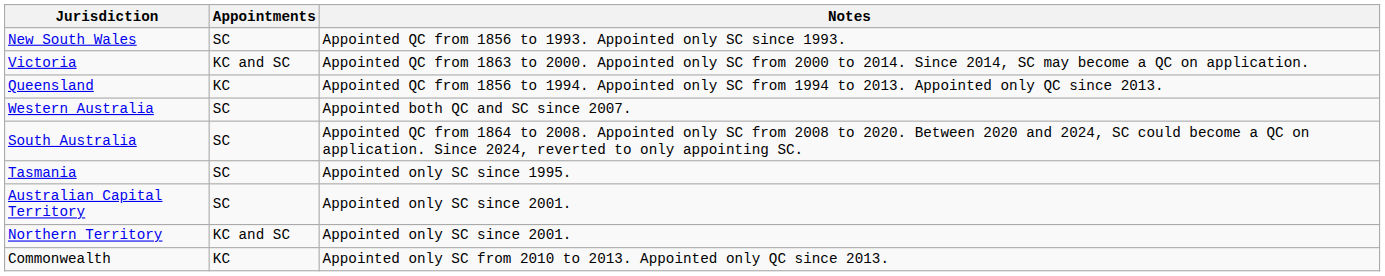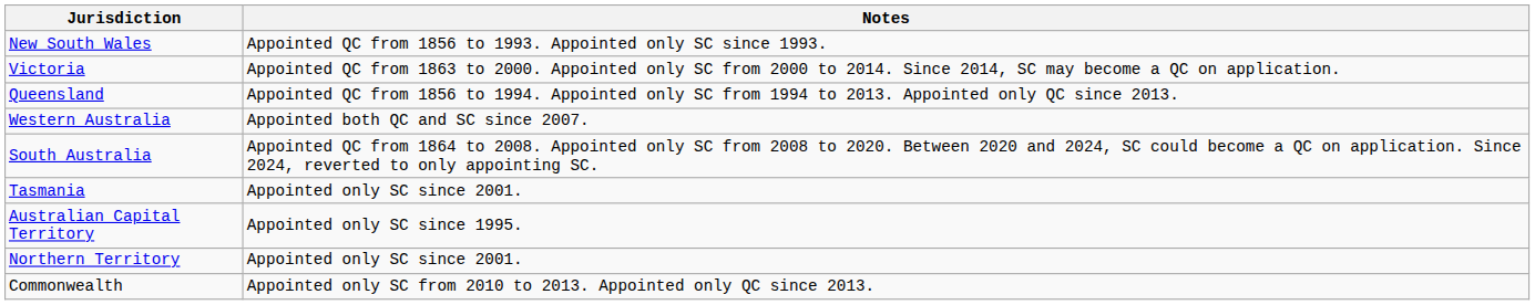 <table class="wikitable">
 <tr>
 <th>Jurisdiction</th>
-<th>Appointments</th>
 <th>Notes</th>
 </tr>
 <tr>
 <td><a href='#'>New South Wales</a></td>
-<td>SC</td>
 <td>Appointed QC from 1856 to 1993. Appointed only SC since 1993.</td>
 </tr>
 <tr>
 <td><a href='#'>Victoria</a></td>
-<td>KC and SC</td>
 <td>Appointed QC from 1863 to 2000. Appointed only SC from 2000 to 2014. Since 2014, SC may become a QC on application.</td>
 </tr>
 <tr>
 <td><a href='#'>Queensland</a></td>
-<td>KC</td>
 <td>Appointed QC from 1856 to 1994. Appointed only SC from 1994 to 2013. Appointed only QC since 2013.</td>
 </tr>
 <tr>
 <td><a href='#'>Western Australia</a></td>
-<td>SC</td>
 <td>Appointed both QC and SC since 2007.</td>
 </tr>
 <tr>
 <td><a href='#'>South Australia</a></td>
-<td>SC</td>
 <td>Appointed QC from 1864 to 2008. Appointed only SC from 2008 to 2020. Between 2020 and 2024, SC could become a QC on application. Since 2024, reverted to only appointing SC.</td>
 </tr>
 <tr>
 <td><a href='#'>Tasmania</a></td>
-<td>SC</td>
+<td>Appointed only SC since 2001.</td>
+</tr>
+<tr>
+<td><a href='#'>Australian Capital Territory</a></td>
 <td>Appointed only SC since 1995.</td>
 </tr>
 <tr>
-<td><a href='#'>Australian Capital Territory</a></td>
-<td>SC</td>
-<td>Appointed only SC since 2001.</td>
-</tr>
-<tr>
 <td><a href='#'>Northern Territory</a></td>
-<td>KC and SC</td>
 <td>Appointed only SC since 2001.</td>
 </tr>
 <tr>
 <td>Commonwealth</td>
-<td>KC</td>
 <td>Appointed only SC from 2010 to 2013. Appointed only QC since 2013.</td>
 </tr>
 </table>
